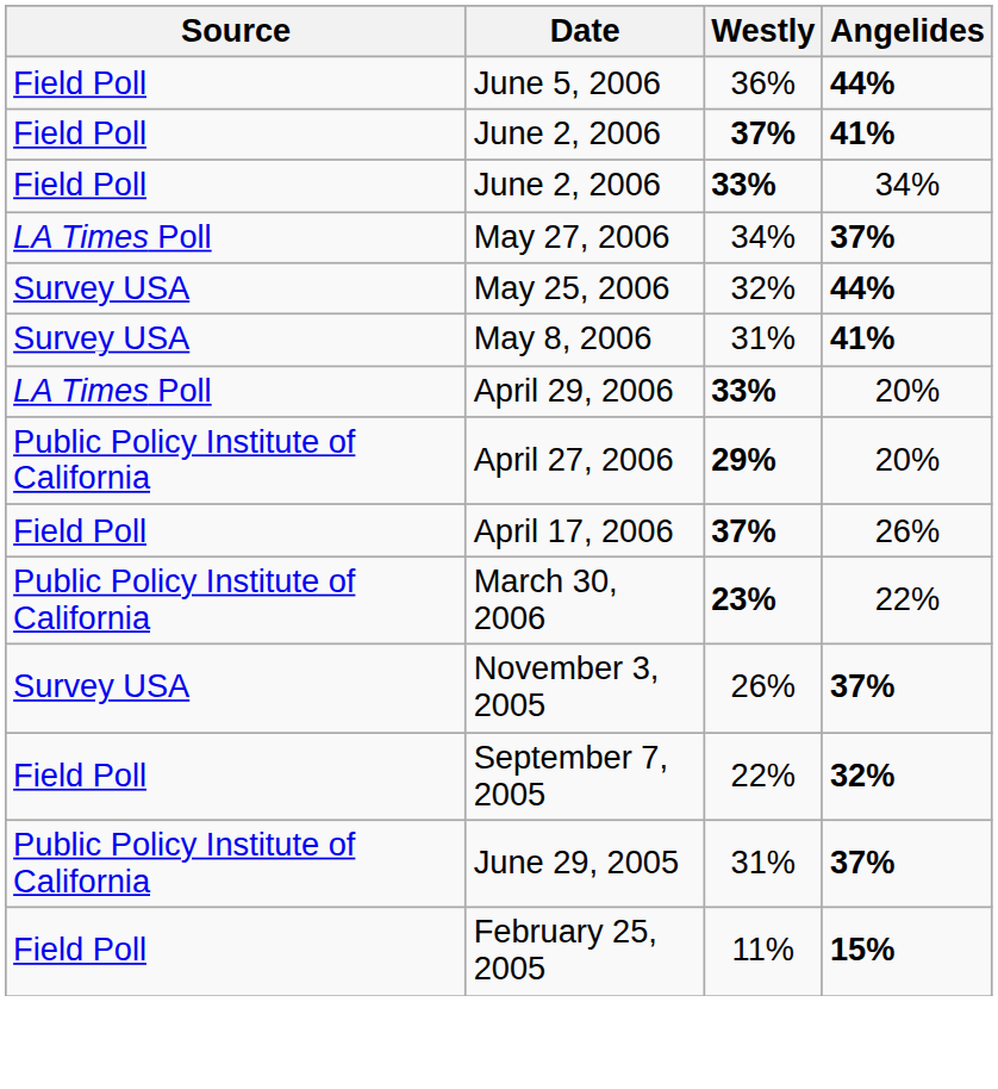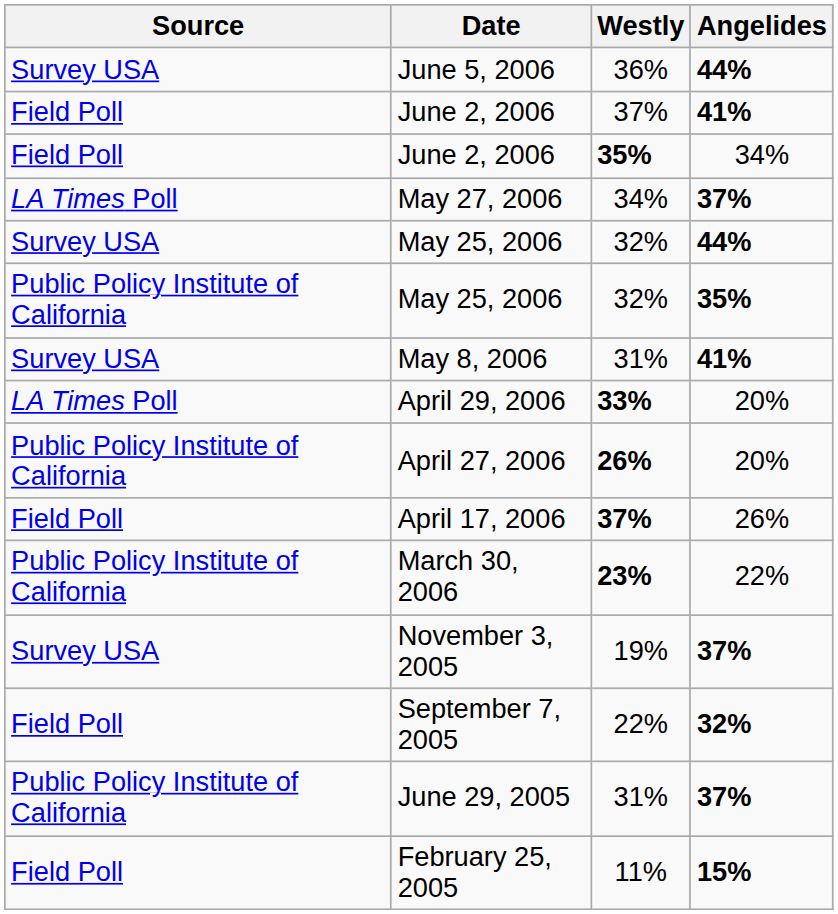 <table class="wikitable">
 <tr style="background:lightgrey;">
 <th style="width:220px;">Source</th>
 <th style="width:110px;">Date</th>
 <th style="width:45px;">Westly</th>
 <th style="width:65px;">Angelides</th>
 </tr>
 <tr>
-<td><a href='#'>Field Poll</a></td>
+<td><a href='#'>Survey USA</a></td>
 <td>June 5, 2006</td>
 <td style="text-align:center">36%</td>
 <td><strong>44%</strong></td>
 </tr>
 <tr>
 <td><a href='#'>Field Poll</a></td>
 <td>June 2, 2006</td>
-<td style="text-align:center"><strong>37%</strong></td>
+<td style="text-align:center">37%</td>
 <td><strong>41%</strong></td>
 </tr>
 <tr>
 <td><a href='#'>Field Poll</a></td>
 <td>June 2, 2006</td>
-<td><strong>33%</strong></td>
+<td><strong>35%</strong></td>
 <td style="text-align:center">34%</td>
 </tr>
 <tr>
 <td><a href='#'><em>LA Times</em> Poll</a></td>
 <td>May 27, 2006</td>
 <td style="text-align:center">34%</td>
 <td><strong>37%</strong></td>
 </tr>
 <tr>
 <td><a href='#'>Survey USA</a></td>
 <td>May 25, 2006</td>
 <td style="text-align:center">32%</td>
 <td><strong>44%</strong></td>
+</tr>
+<tr>
+<td><a href='#'>Public Policy Institute of California</a></td>
+<td>May 25, 2006</td>
+<td style="text-align:center">32%</td>
+<td><strong>35%</strong></td>
 </tr>
 <tr>
 <td><a href='#'>Survey USA</a></td>
 <td>May 8, 2006</td>
 <td style="text-align:center">31%</td>
 <td><strong>41%</strong></td>
 </tr>
 <tr>
 <td><a href='#'><em>LA Times</em> Poll</a></td>
 <td>April 29, 2006</td>
 <td><strong>33%</strong></td>
 <td style="text-align:center">20%</td>
 </tr>
 <tr>
 <td><a href='#'>Public Policy Institute of California</a></td>
 <td>April 27, 2006</td>
-<td><strong>29%</strong></td>
+<td><strong>26%</strong></td>
 <td style="text-align:center">20%</td>
 </tr>
 <tr>
 <td><a href='#'>Field Poll</a></td>
 <td>April 17, 2006</td>
 <td><strong>37%</strong></td>
 <td style="text-align:center">26%</td>
 </tr>
 <tr>
 <td><a href='#'>Public Policy Institute of California</a></td>
 <td>March 30, 2006</td>
 <td><strong>23%</strong></td>
 <td style="text-align:center">22%</td>
 </tr>
 <tr>
 <td><a href='#'>Survey USA</a></td>
 <td>November 3, 2005</td>
-<td style="text-align:center">26%</td>
+<td style="text-align:center">19%</td>
 <td><strong>37%</strong></td>
 </tr>
 <tr>
 <td><a href='#'>Field Poll</a></td>
 <td>September 7, 2005</td>
 <td style="text-align:center">22%</td>
 <td><strong>32%</strong></td>
 </tr>
 <tr>
 <td><a href='#'>Public Policy Institute of California</a></td>
 <td>June 29, 2005</td>
 <td style="text-align:center">31%</td>
 <td><strong>37%</strong></td>
 </tr>
 <tr>
 <td><a href='#'>Field Poll</a></td>
 <td>February 25, 2005</td>
 <td style="text-align:center">11%</td>
 <td><strong>15%</strong></td>
 </tr>
 </table>
